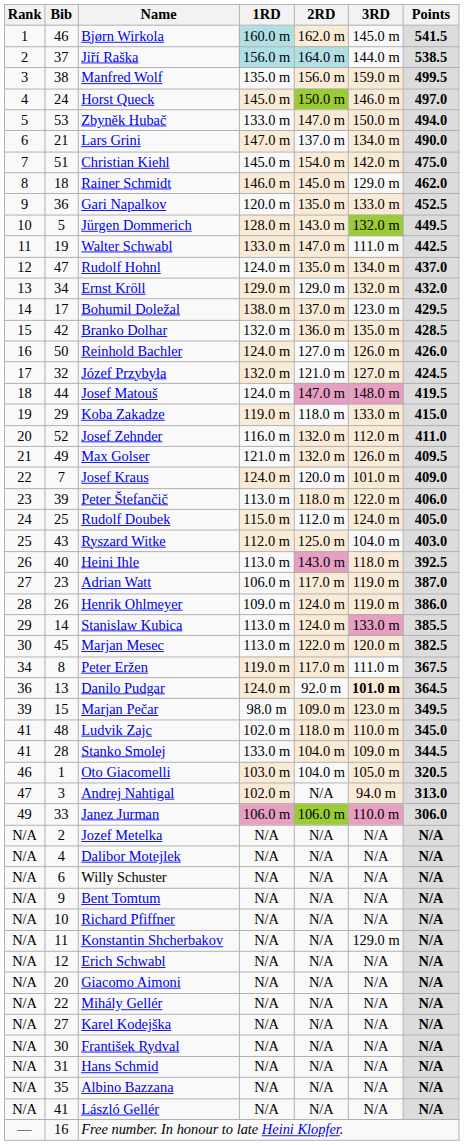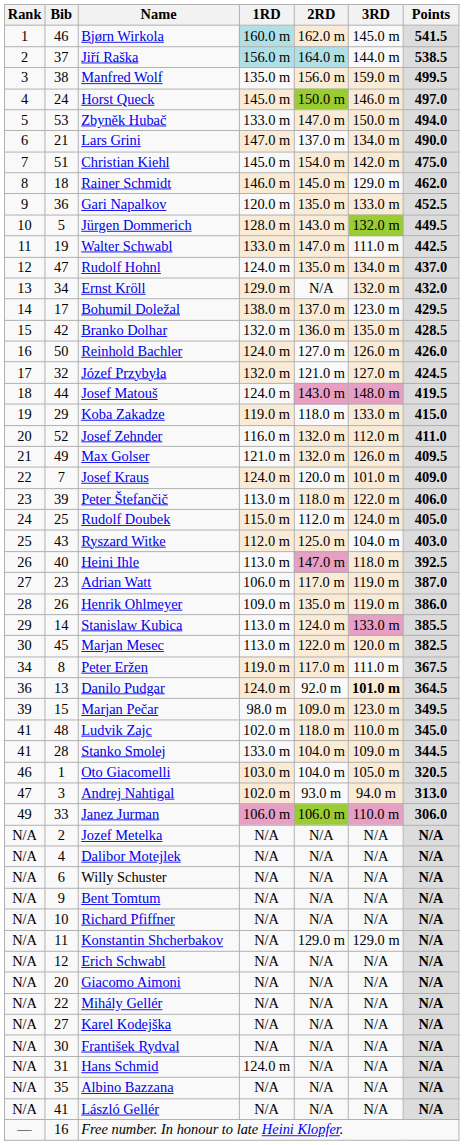 <table class="wikitable collapsible autocollapse sortable" style="text-align:center; line-height:16px; width:40%;">
 <tr>
 <th width=35>Rank</th>
 <th width=30>Bib</th>
 <th width=180>Name</th>
 <th width=55>1RD</th>
 <th width=55>2RD</th>
 <th width=55>3RD</th>
 <th width=55>Points</th>
 </tr>
 <tr>
 <td>1</td>
 <td>46</td>
 <td align=left> <a href='#'>Bjørn Wirkola</a></td>
 <td align=center bgcolor=#B0E0E6>160.0 m</td>
 <td align=center bgcolor=#FAEBD7>162.0 m</td>
 <td align=center>145.0 m</td>
 <td align=center bgcolor=#DCDCDC><strong>541.5</strong></td>
 </tr>
 <tr>
 <td>2</td>
 <td>37</td>
 <td align=left> <a href='#'>Jiří Raška</a></td>
 <td align=center bgcolor=#B0E0E6>156.0 m</td>
 <td align=center bgcolor=#B0E0E6>164.0 m</td>
 <td align=center>144.0 m</td>
 <td align=center bgcolor=#DCDCDC><strong>538.5</strong></td>
 </tr>
 <tr>
 <td>3</td>
 <td>38</td>
 <td align=left> <a href='#'>Manfred Wolf</a></td>
 <td align=center>135.0 m</td>
 <td align=center bgcolor=#FAEBD7>156.0 m</td>
 <td align=center bgcolor=#FAEBD7>159.0 m</td>
 <td align=center bgcolor=#DCDCDC><strong>499.5</strong></td>
 </tr>
 <tr>
 <td>4</td>
 <td>24</td>
 <td align=left> <a href='#'>Horst Queck</a></td>
 <td align=center bgcolor=#FAEBD7>145.0 m</td>
 <td align=center bgcolor=#9ACD32>150.0 m</td>
 <td align=center bgcolor=#FAEBD7>146.0 m</td>
 <td align=center bgcolor=#DCDCDC><strong>497.0</strong></td>
 </tr>
 <tr>
 <td>5</td>
 <td>53</td>
 <td align=left> <a href='#'>Zbyněk Hubač</a></td>
 <td align=center>133.0 m</td>
 <td align=center bgcolor=#FAEBD7>147.0 m</td>
 <td align=center bgcolor=#FAEBD7>150.0 m</td>
 <td align=center bgcolor=#DCDCDC><strong>494.0</strong></td>
 </tr>
 <tr>
 <td>6</td>
 <td>21</td>
 <td align=left> <a href='#'>Lars Grini</a></td>
 <td align=center bgcolor=#FAEBD7>147.0 m</td>
 <td align=center>137.0 m</td>
 <td align=center bgcolor=#FAEBD7>134.0 m</td>
 <td align=center bgcolor=#DCDCDC><strong>490.0</strong></td>
 </tr>
 <tr>
 <td>7</td>
 <td>51</td>
 <td align=left> <a href='#'>Christian Kiehl</a></td>
 <td align=center>145.0 m</td>
 <td align=center bgcolor=#FAEBD7>154.0 m</td>
 <td align=center bgcolor=#FAEBD7>142.0 m</td>
 <td align=center bgcolor=#DCDCDC><strong>475.0</strong></td>
 </tr>
 <tr>
 <td>8</td>
 <td>18</td>
 <td align=left> <a href='#'>Rainer Schmidt</a></td>
 <td align=center bgcolor=#FAEBD7>146.0 m</td>
 <td align=center bgcolor=#FAEBD7>145.0 m</td>
 <td align=center>129.0 m</td>
 <td align=center bgcolor=#DCDCDC><strong>462.0</strong></td>
 </tr>
 <tr>
 <td>9</td>
 <td>36</td>
 <td align=left> <a href='#'>Gari Napalkov</a></td>
 <td align=center>120.0 m</td>
 <td align=center bgcolor=#FAEBD7>135.0 m</td>
 <td align=center bgcolor=#FAEBD7>133.0 m</td>
 <td align=center bgcolor=#DCDCDC><strong>452.5</strong></td>
 </tr>
 <tr>
 <td>10</td>
 <td>5</td>
 <td align=left> <a href='#'>Jürgen Dommerich</a></td>
 <td align=center bgcolor=#FAEBD7>128.0 m</td>
 <td align=center bgcolor=#FAEBD7>143.0 m</td>
 <td align=center bgcolor=#9ACD32>132.0 m</td>
 <td align=center bgcolor=#DCDCDC><strong>449.5</strong></td>
 </tr>
 <tr>
 <td>11</td>
 <td>19</td>
 <td align=left> <a href='#'>Walter Schwabl</a></td>
 <td align=center bgcolor=#FAEBD7>133.0 m</td>
 <td align=center bgcolor=#FAEBD7>147.0 m</td>
 <td align=center>111.0 m</td>
 <td align=center bgcolor=#DCDCDC><strong>442.5</strong></td>
 </tr>
 <tr>
 <td>12</td>
 <td>47</td>
 <td align=left> <a href='#'>Rudolf Hohnl</a></td>
 <td align=center>124.0 m</td>
 <td align=center bgcolor=#FAEBD7>135.0 m</td>
 <td align=center bgcolor=#FAEBD7>134.0 m</td>
 <td align=center bgcolor=#DCDCDC><strong>437.0</strong></td>
 </tr>
 <tr>
 <td>13</td>
 <td>34</td>
 <td align=left> <a href='#'>Ernst Kröll</a></td>
 <td align=center bgcolor=#FAEBD7>129.0 m</td>
-<td align=center>129.0 m</td>
+<td align=center>N/A</td>
 <td align=center bgcolor=#FAEBD7>132.0 m</td>
 <td align=center bgcolor=#DCDCDC><strong>432.0</strong></td>
 </tr>
 <tr>
 <td>14</td>
 <td>17</td>
 <td align=left> <a href='#'>Bohumil Doležal</a></td>
 <td bgcolor=#FAEBD7>138.0 m</td>
 <td align=center bgcolor=#FAEBD7>137.0 m</td>
 <td align=center>123.0 m</td>
 <td align=center bgcolor=#DCDCDC><strong>429.5</strong></td>
 </tr>
 <tr>
 <td>15</td>
 <td>42</td>
 <td align=left> <a href='#'>Branko Dolhar</a></td>
 <td align=center>132.0 m</td>
 <td align=center bgcolor=#FAEBD7>136.0 m</td>
 <td align=center bgcolor=#FAEBD7>135.0 m</td>
 <td align=center bgcolor=#DCDCDC><strong>428.5</strong></td>
 </tr>
 <tr>
 <td>16</td>
 <td>50</td>
 <td align=left> <a href='#'>Reinhold Bachler</a></td>
 <td align=center bgcolor=#FAEBD7>124.0 m</td>
 <td align=center>127.0 m</td>
 <td align=center bgcolor=#FAEBD7>126.0 m</td>
 <td align=center bgcolor=#DCDCDC><strong>426.0</strong></td>
 </tr>
 <tr>
 <td>17</td>
 <td>32</td>
 <td align=left> <a href='#'>Józef Przybyła</a></td>
 <td align=center bgcolor=#FAEBD7>132.0 m</td>
 <td align=center>121.0 m</td>
 <td align=center bgcolor=#FAEBD7>127.0 m</td>
 <td align=center bgcolor=#DCDCDC><strong>424.5</strong></td>
 </tr>
 <tr>
 <td>18</td>
 <td>44</td>
 <td align=left> <a href='#'>Josef Matouš</a></td>
 <td align=center>124.0 m</td>
-<td align=center bgcolor=#E79FC4>147.0 m</td>
+<td align=center bgcolor=#E79FC4>143.0 m</td>
 <td align=center bgcolor=#E79FC4>148.0 m</td>
 <td align=center bgcolor=#DCDCDC><strong>419.5</strong></td>
 </tr>
 <tr>
 <td>19</td>
 <td>29</td>
 <td align=left> <a href='#'>Koba Zakadze</a></td>
 <td align=center bgcolor=#FAEBD7>119.0 m</td>
 <td align=center>118.0 m</td>
 <td align=center bgcolor=#FAEBD7>133.0 m</td>
 <td align=center bgcolor=#DCDCDC><strong>415.0</strong></td>
 </tr>
 <tr>
 <td>20</td>
 <td>52</td>
 <td align=left> <a href='#'>Josef Zehnder</a></td>
 <td align=center>116.0 m</td>
 <td align=center bgcolor=#FAEBD7>132.0 m</td>
 <td align=center bgcolor=#FAEBD7>112.0 m</td>
 <td align=center bgcolor=#DCDCDC><strong>411.0</strong></td>
 </tr>
 <tr>
 <td>21</td>
 <td>49</td>
 <td align=left> <a href='#'>Max Golser</a></td>
 <td align=center>121.0 m</td>
 <td align=center bgcolor=#FAEBD7>132.0 m</td>
 <td align=center bgcolor=#FAEBD7>126.0 m</td>
 <td align=center bgcolor=#DCDCDC><strong>409.5</strong></td>
 </tr>
 <tr>
 <td>22</td>
 <td>7</td>
 <td align=left> <a href='#'>Josef Kraus</a></td>
 <td align=center bgcolor=#FAEBD7>124.0 m</td>
 <td align=center>120.0 m</td>
 <td align=center bgcolor=#FAEBD7>101.0 m</td>
 <td align=center bgcolor=#DCDCDC><strong>409.0</strong></td>
 </tr>
 <tr>
 <td>23</td>
 <td>39</td>
 <td align=left> <a href='#'>Peter Štefančič</a></td>
 <td align=center>113.0 m</td>
 <td align=center bgcolor=#FAEBD7>118.0 m</td>
 <td align=center bgcolor=#FAEBD7>122.0 m</td>
 <td align=center bgcolor=#DCDCDC><strong>406.0</strong></td>
 </tr>
 <tr>
 <td>24</td>
 <td>25</td>
 <td align=left> <a href='#'>Rudolf Doubek</a></td>
 <td align=center bgcolor=#FAEBD7>115.0 m</td>
 <td align=center>112.0 m</td>
 <td align=center bgcolor=#FAEBD7>124.0 m</td>
 <td align=center bgcolor=#DCDCDC><strong>405.0</strong></td>
 </tr>
 <tr>
 <td>25</td>
 <td>43</td>
 <td align=left> <a href='#'>Ryszard Witke</a></td>
 <td align=center bgcolor=#FAEBD7>112.0 m</td>
 <td align=center bgcolor=#FAEBD7>125.0 m</td>
 <td align=center>104.0 m</td>
 <td align=center bgcolor=#DCDCDC><strong>403.0</strong></td>
 </tr>
 <tr>
 <td>26</td>
 <td>40</td>
 <td align=left> <a href='#'>Heini Ihle</a></td>
 <td align=center>113.0 m</td>
-<td align=center bgcolor=#E79FC4>143.0 m</td>
+<td align=center bgcolor=#E79FC4>147.0 m</td>
 <td align=center bgcolor=#FAEBD7>118.0 m</td>
 <td align=center bgcolor=#DCDCDC><strong>392.5</strong></td>
 </tr>
 <tr>
 <td>27</td>
 <td>23</td>
 <td align=left> <a href='#'>Adrian Watt</a></td>
 <td align=center>106.0 m</td>
 <td align=center bgcolor=#FAEBD7>117.0 m</td>
 <td align=center bgcolor=#FAEBD7>119.0 m</td>
 <td align=center bgcolor=#DCDCDC><strong>387.0</strong></td>
 </tr>
 <tr>
 <td>28</td>
 <td>26</td>
 <td align=left> <a href='#'>Henrik Ohlmeyer</a></td>
 <td align=center>109.0 m</td>
-<td align=center bgcolor=#FAEBD7>124.0 m</td>
+<td align=center bgcolor=#FAEBD7>135.0 m</td>
 <td align=center bgcolor=#FAEBD7>119.0 m</td>
 <td align=center bgcolor=#DCDCDC><strong>386.0</strong></td>
 </tr>
 <tr>
 <td>29</td>
 <td>14</td>
 <td align=left> <a href='#'>Stanislaw Kubica</a></td>
 <td align=center>113.0 m</td>
 <td align=center bgcolor=#FAEBD7>124.0 m</td>
 <td align=center bgcolor=#E79FC4>133.0 m</td>
 <td align=center bgcolor=#DCDCDC><strong>385.5</strong></td>
 </tr>
 <tr>
 <td>30</td>
 <td>45</td>
 <td align=left> <a href='#'>Marjan Mesec</a></td>
 <td align=center>113.0 m</td>
 <td align=center bgcolor=#FAEBD7>122.0 m</td>
 <td align=center bgcolor=#FAEBD7>120.0 m</td>
 <td align=center bgcolor=#DCDCDC><strong>382.5</strong></td>
 </tr>
 <tr>
 <td>34</td>
 <td>8</td>
 <td align=left> <a href='#'>Peter Eržen</a></td>
 <td align=center bgcolor=#FAEBD7>119.0 m</td>
 <td align=center bgcolor=#FAEBD7>117.0 m</td>
 <td align=center>111.0 m</td>
 <td align=center bgcolor=#DCDCDC><strong>367.5</strong></td>
 </tr>
 <tr>
 <td>36</td>
 <td>13</td>
 <td align=left> <a href='#'>Danilo Pudgar</a></td>
 <td align=center bgcolor=#FAEBD7>124.0 m</td>
 <td align=center>92.0 m</td>
 <td align=center bgcolor=#FAEBD7><strong>101.0 m</strong></td>
 <td align=center bgcolor=#DCDCDC><strong>364.5</strong></td>
 </tr>
 <tr>
 <td>39</td>
 <td>15</td>
 <td align=left> <a href='#'>Marjan Pečar</a></td>
 <td align=center>98.0 m</td>
 <td align=center bgcolor=#FAEBD7>109.0 m</td>
 <td align=center bgcolor=#FAEBD7>123.0 m</td>
 <td align=center bgcolor=#DCDCDC><strong>349.5</strong></td>
 </tr>
 <tr>
 <td>41</td>
 <td>48</td>
 <td align=left> <a href='#'>Ludvik Zajc</a></td>
 <td align=center>102.0 m</td>
 <td align=center bgcolor=#FAEBD7>118.0 m</td>
 <td align=center bgcolor=#FAEBD7>110.0 m</td>
 <td align=center bgcolor=#DCDCDC><strong>345.0</strong></td>
 </tr>
 <tr>
 <td>41</td>
 <td>28</td>
 <td align=left> <a href='#'>Stanko Smolej</a></td>
 <td align=center>133.0 m</td>
 <td align=center bgcolor=#FAEBD7>104.0 m</td>
 <td align=center bgcolor=#FAEBD7>109.0 m</td>
 <td align=center bgcolor=#DCDCDC><strong>344.5</strong></td>
 </tr>
 <tr>
 <td>46</td>
 <td>1</td>
 <td align=left> <a href='#'>Oto Giacomelli</a></td>
 <td align=center bgcolor=#FAEBD7>103.0 m</td>
 <td align=center>104.0 m</td>
 <td align=center bgcolor=#FAEBD7>105.0 m</td>
 <td align=center bgcolor=#DCDCDC><strong>320.5</strong></td>
 </tr>
 <tr>
 <td>47</td>
 <td>3</td>
 <td align=left> <a href='#'>Andrej Nahtigal</a></td>
 <td align=center bgcolor=#FAEBD7>102.0 m</td>
-<td align=center>N/A</td>
+<td align=center>93.0 m</td>
 <td align=center bgcolor=#FAEBD7>94.0 m</td>
 <td align=center bgcolor=#DCDCDC><strong>313.0</strong></td>
 </tr>
 <tr>
 <td>49</td>
 <td>33</td>
 <td align=left> <a href='#'>Janez Jurman</a></td>
 <td align=center bgcolor=#E79FC4>106.0 m</td>
 <td align=center bgcolor=#9ACD32>106.0 m</td>
 <td align=center bgcolor=#E79FC4>110.0 m</td>
 <td align=center bgcolor=#DCDCDC><strong>306.0</strong></td>
 </tr>
 <tr>
 <td>N/A</td>
 <td>2</td>
 <td align=left> <a href='#'>Jozef Metelka</a></td>
 <td align=center>N/A</td>
 <td align=center>N/A</td>
 <td align=center>N/A</td>
 <td align=center bgcolor=#DCDCDC><strong>N/A</strong></td>
 </tr>
 <tr>
 <td>N/A</td>
 <td>4</td>
 <td align=left> <a href='#'>Dalibor Motejlek</a></td>
 <td align=center>N/A</td>
 <td align=center>N/A</td>
 <td align=center>N/A</td>
 <td align=center bgcolor=#DCDCDC><strong>N/A</strong></td>
 </tr>
 <tr>
 <td>N/A</td>
 <td>6</td>
 <td align=left> Willy Schuster</td>
 <td align=center>N/A</td>
 <td align=center>N/A</td>
 <td align=center>N/A</td>
 <td align=center bgcolor=#DCDCDC><strong>N/A</strong></td>
 </tr>
 <tr>
 <td>N/A</td>
 <td>9</td>
 <td align=left> <a href='#'>Bent Tomtum</a></td>
 <td align=center>N/A</td>
 <td align=center>N/A</td>
 <td align=center>N/A</td>
 <td align=center bgcolor=#DCDCDC><strong>N/A</strong></td>
 </tr>
 <tr>
 <td>N/A</td>
 <td>10</td>
 <td align=left> <a href='#'>Richard Pfiffner</a></td>
 <td align=center>N/A</td>
 <td align=center>N/A</td>
 <td align=center>N/A</td>
 <td align=center bgcolor=#DCDCDC><strong>N/A</strong></td>
 </tr>
 <tr>
 <td>N/A</td>
 <td>11</td>
 <td align=left> <a href='#'>Konstantin Shcherbakov</a></td>
 <td align=center>N/A</td>
-<td align=center>N/A</td>
+<td align=center>129.0 m</td>
 <td align=center>129.0 m</td>
 <td align=center bgcolor=#DCDCDC><strong>N/A</strong></td>
 </tr>
 <tr>
 <td>N/A</td>
 <td>12</td>
 <td align=left> <a href='#'>Erich Schwabl</a></td>
 <td align=center>N/A</td>
 <td align=center>N/A</td>
 <td align=center>N/A</td>
 <td align=center bgcolor=#DCDCDC><strong>N/A</strong></td>
 </tr>
 <tr>
 <td>N/A</td>
 <td>20</td>
 <td align=left> <a href='#'>Giacomo Aimoni</a></td>
 <td align=center>N/A</td>
 <td align=center>N/A</td>
 <td align=center>N/A</td>
 <td align=center bgcolor=#DCDCDC><strong>N/A</strong></td>
 </tr>
 <tr>
 <td>N/A</td>
 <td>22</td>
 <td align=left> <a href='#'>Mihály Gellér</a></td>
 <td align=center>N/A</td>
 <td align=center>N/A</td>
 <td align=center>N/A</td>
 <td align=center bgcolor=#DCDCDC><strong>N/A</strong></td>
 </tr>
 <tr>
 <td>N/A</td>
 <td>27</td>
 <td align=left> <a href='#'>Karel Kodejška</a></td>
 <td align=center>N/A</td>
 <td align=center>N/A</td>
 <td align=center>N/A</td>
 <td align=center bgcolor=#DCDCDC><strong>N/A</strong></td>
 </tr>
 <tr>
 <td>N/A</td>
 <td>30</td>
 <td align=left> <a href='#'>František Rydval</a></td>
 <td align=center>N/A</td>
 <td align=center>N/A</td>
 <td align=center>N/A</td>
 <td align=center bgcolor=#DCDCDC><strong>N/A</strong></td>
 </tr>
 <tr>
 <td>N/A</td>
 <td>31</td>
 <td align=left> <a href='#'>Hans Schmid</a></td>
-<td align=center>N/A</td>
+<td align=center>124.0 m</td>
 <td align=center>N/A</td>
 <td align=center>N/A</td>
 <td align=center bgcolor=#DCDCDC><strong>N/A</strong></td>
 </tr>
 <tr>
 <td>N/A</td>
 <td>35</td>
 <td align=left> <a href='#'>Albino Bazzana</a></td>
 <td align=center>N/A</td>
 <td align=center>N/A</td>
 <td align=center>N/A</td>
 <td align=center bgcolor=#DCDCDC><strong>N/A</strong></td>
 </tr>
 <tr>
 <td>N/A</td>
 <td>41</td>
 <td align=left> <a href='#'>László Gellér</a></td>
 <td align=center>N/A</td>
 <td align=center>N/A</td>
 <td align=center>N/A</td>
 <td align=center bgcolor=#DCDCDC><strong>N/A</strong></td>
 </tr>
 <tr>
 <td>—</td>
 <td>16</td>
 <td align=left colspan=5 align=center><em>Free number. In honour to late <a href='#'>Heini Klopfer</a>.</em></td>
 </tr>
 </table>
